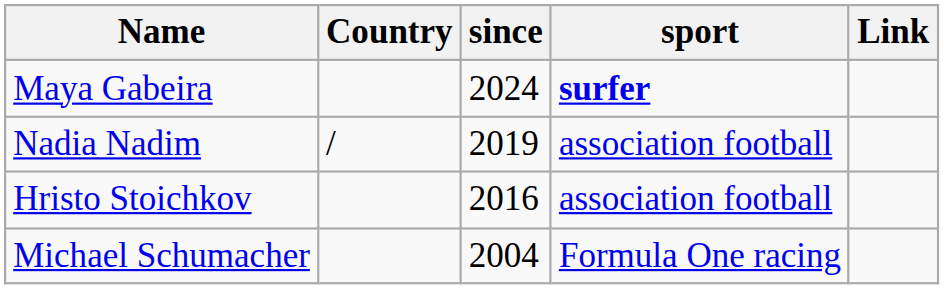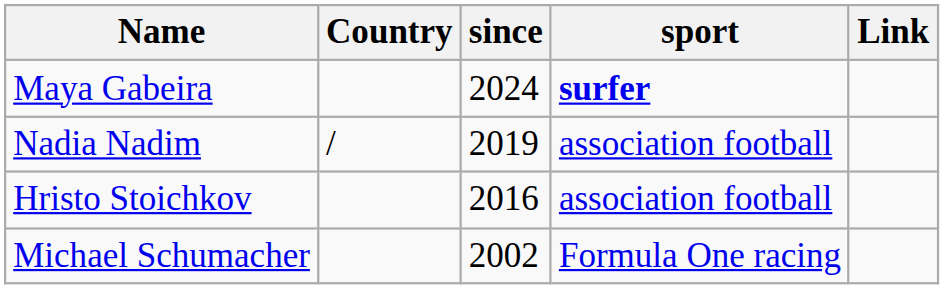 <table class="wikitable">
 <tr>
 <th>Name</th>
 <th>Country</th>
 <th>since</th>
 <th>sport</th>
 <th>Link</th>
 </tr>
 <tr>
 <td><a href='#'>Maya Gabeira</a></td>
 <td></td>
 <td>2024</td>
 <td><strong><a href='#'>surfer</a></strong></td>
 <td></td>
 </tr>
 <tr>
 <td><a href='#'>Nadia Nadim</a></td>
 <td>/</td>
 <td>2019</td>
 <td><a href='#'>association football</a></td>
 <td></td>
 </tr>
 <tr>
 <td><a href='#'>Hristo Stoichkov</a></td>
 <td></td>
 <td>2016</td>
 <td><a href='#'>association football</a></td>
 <td></td>
 </tr>
 <tr>
 <td><a href='#'>Michael Schumacher</a></td>
 <td></td>
-<td>2004</td>
+<td>2002</td>
 <td><a href='#'>Formula One racing</a></td>
 <td></td>
 </tr>
 </table>
